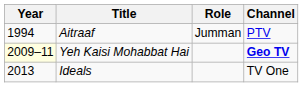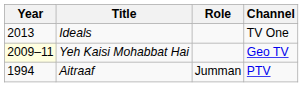 <table class="wikitable">
 <tr>
 <th>Year</th>
 <th>Title</th>
 <th>Role</th>
 <th>Channel</th>
 </tr>
 <tr>
+<td>2013</td>
+<td><em>Ideals</em></td>
+<td></td>
+<td>TV One</td>
+</tr>
+<tr>
+<td style="background: lightyellow;">2009–11</td>
+<td><em>Yeh Kaisi Mohabbat Hai</em></td>
+<td></td>
+<td><a href='#'>Geo TV</a></td>
+</tr>
+<tr>
 <td>1994</td>
 <td><em>Aitraaf</em></td>
 <td>Jumman</td>
 <td><a href='#'>PTV</a></td>
 </tr>
-<tr>
-<td style="background: lightyellow;">2009–11</td>
-<td><em>Yeh Kaisi Mohabbat Hai</em></td>
-<td></td>
-<td><strong><a href='#'>Geo TV</a></strong></td>
-</tr>
-<tr>
-<td>2013</td>
-<td><em>Ideals</em></td>
-<td></td>
-<td>TV One</td>
-</tr>
 </table>
